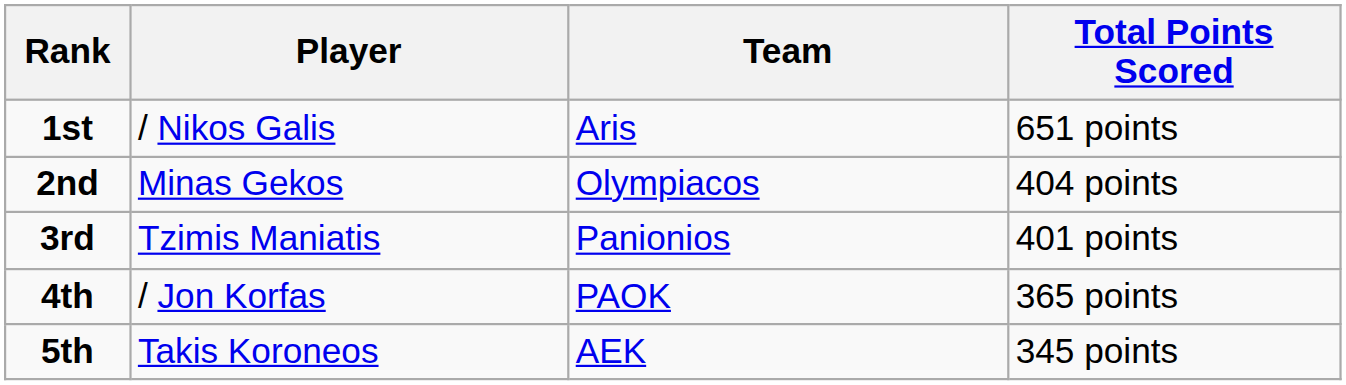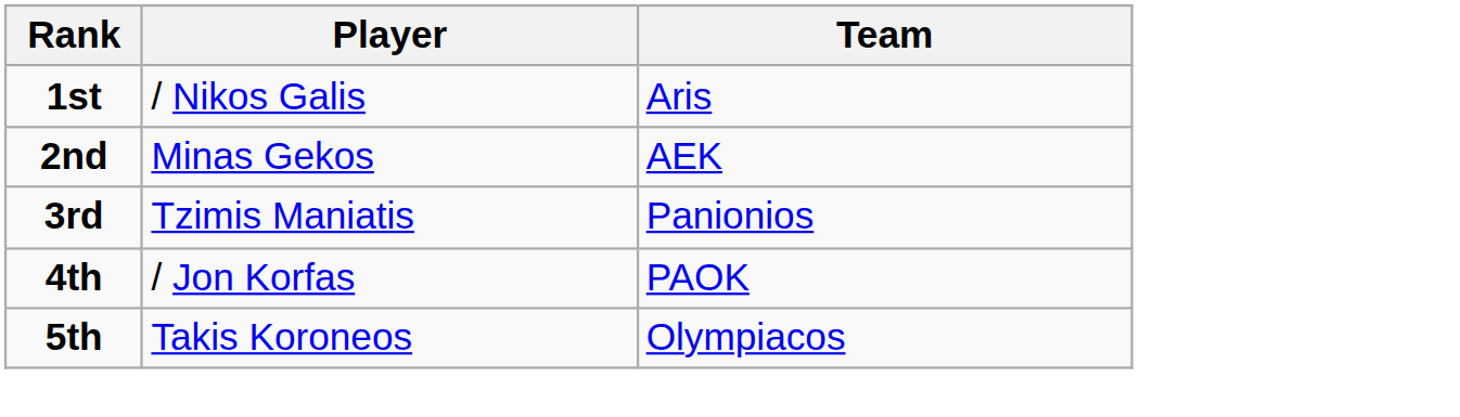 <table class="wikitable sortable">
 <tr>
 <th style="width:50px;">Rank</th>
 <th style="width:200px;">Player</th>
 <th style="width:200px;">Team</th>
-<th style="width:150px;"><a href='#'>Total Points Scored</a></th>
 </tr>
 <tr>
 <td style="text-align:center;"><strong>1st</strong></td>
 <td>/ <a href='#'>Nikos Galis</a></td>
 <td><a href='#'>Aris</a></td>
-<td>651 points</td>
 </tr>
 <tr>
 <td style="text-align:center;"><strong>2nd</strong></td>
 <td> <a href='#'>Minas Gekos</a></td>
-<td><a href='#'>Olympiacos</a></td>
-<td>404 points</td>
+<td><a href='#'>AEK</a></td>
 </tr>
 <tr>
 <td style="text-align:center;"><strong>3rd</strong></td>
 <td> <a href='#'>Tzimis Maniatis</a></td>
 <td><a href='#'>Panionios</a></td>
-<td>401 points</td>
 </tr>
 <tr>
 <td style="text-align:center;"><strong>4th</strong></td>
 <td>/ <a href='#'>Jon Korfas</a></td>
 <td><a href='#'>PAOK</a></td>
-<td>365 points</td>
 </tr>
 <tr>
 <td style="text-align:center;"><strong>5th</strong></td>
 <td> <a href='#'>Takis Koroneos</a></td>
-<td><a href='#'>AEK</a></td>
-<td>345 points</td>
+<td><a href='#'>Olympiacos</a></td>
 </tr>
 </table>
